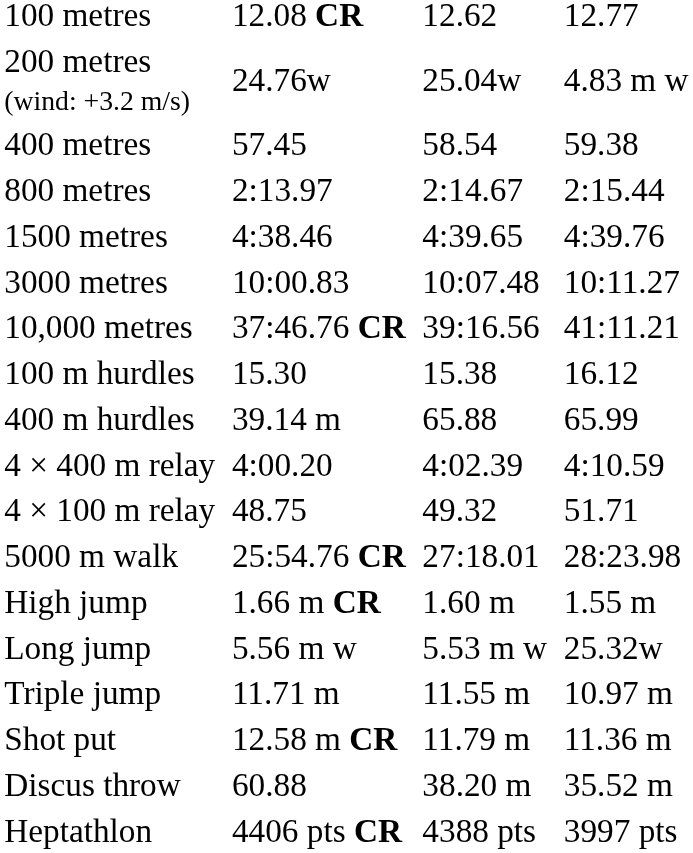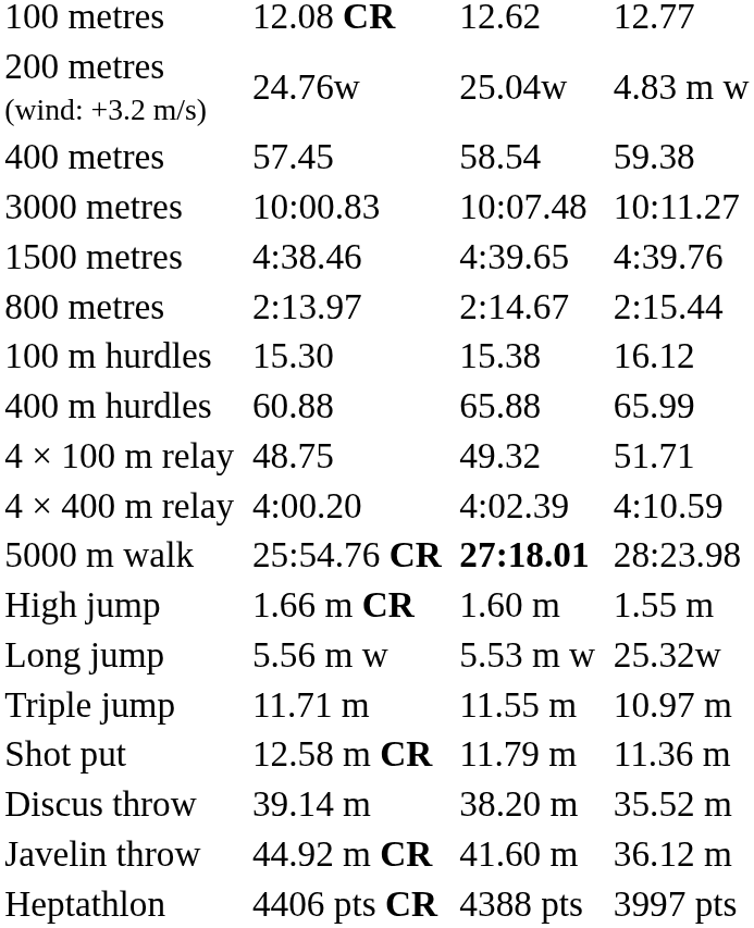 <table>
 <tr>
 <td>100 metres</td>
 <td></td>
 <td>12.08 <strong>CR</strong></td>
 <td></td>
 <td>12.62</td>
 <td></td>
 <td>12.77</td>
 </tr>
 <tr>
 <td>200 metres<br><small>(wind: +3.2 m/s)</small></td>
 <td></td>
 <td>24.76w</td>
 <td></td>
 <td>25.04w</td>
 <td></td>
 <td>4.83 m w</td>
 </tr>
 <tr>
 <td>400 metres</td>
 <td></td>
 <td>57.45</td>
 <td></td>
 <td>58.54</td>
 <td></td>
 <td>59.38</td>
 </tr>
 <tr>
-<td>800 metres</td>
+<td>3000 metres</td>
 <td></td>
-<td>2:13.97</td>
+<td>10:00.83</td>
 <td></td>
-<td>2:14.67</td>
+<td>10:07.48</td>
 <td></td>
-<td>2:15.44</td>
+<td>10:11.27</td>
 </tr>
 <tr>
 <td>1500 metres</td>
 <td></td>
 <td>4:38.46</td>
 <td></td>
 <td>4:39.65</td>
 <td></td>
 <td>4:39.76</td>
 </tr>
 <tr>
-<td>3000 metres</td>
+<td>800 metres</td>
 <td></td>
-<td>10:00.83</td>
+<td>2:13.97</td>
 <td></td>
-<td>10:07.48</td>
+<td>2:14.67</td>
 <td></td>
-<td>10:11.27</td>
-</tr>
-<tr>
-<td>10,000 metres</td>
-<td></td>
-<td>37:46.76 <strong>CR</strong></td>
-<td></td>
-<td>39:16.56</td>
-<td></td>
-<td>41:11.21</td>
+<td>2:15.44</td>
 </tr>
 <tr>
 <td>100 m hurdles</td>
 <td></td>
 <td>15.30</td>
 <td></td>
 <td>15.38</td>
 <td></td>
 <td>16.12</td>
 </tr>
 <tr>
 <td>400 m hurdles</td>
 <td></td>
-<td>39.14 m</td>
+<td>60.88</td>
 <td></td>
 <td>65.88</td>
 <td></td>
 <td>65.99</td>
+</tr>
+<tr>
+<td>4 × 100 m relay</td>
+<td></td>
+<td>48.75</td>
+<td></td>
+<td>49.32</td>
+<td></td>
+<td>51.71</td>
 </tr>
 <tr>
 <td>4 × 400 m relay</td>
 <td></td>
 <td>4:00.20</td>
 <td></td>
 <td>4:02.39</td>
 <td></td>
 <td>4:10.59</td>
 </tr>
 <tr>
-<td>4 × 100 m relay</td>
-<td></td>
-<td>48.75</td>
-<td></td>
-<td>49.32</td>
-<td></td>
-<td>51.71</td>
-</tr>
-<tr>
 <td>5000 m walk</td>
 <td></td>
 <td>25:54.76 <strong>CR</strong></td>
 <td></td>
-<td>27:18.01</td>
+<td><strong>27:18.01</strong></td>
 <td></td>
 <td>28:23.98</td>
 </tr>
 <tr>
 <td>High jump</td>
 <td></td>
 <td>1.66 m <strong>CR</strong></td>
 <td></td>
 <td>1.60 m</td>
 <td></td>
 <td>1.55 m</td>
 </tr>
 <tr>
 <td>Long jump</td>
 <td></td>
 <td>5.56 m w</td>
 <td></td>
 <td>5.53 m w</td>
 <td></td>
 <td>25.32w</td>
 </tr>
 <tr>
 <td>Triple jump</td>
 <td></td>
 <td>11.71 m</td>
 <td></td>
 <td>11.55 m</td>
 <td></td>
 <td>10.97 m</td>
 </tr>
 <tr>
 <td>Shot put</td>
 <td></td>
 <td>12.58 m <strong>CR</strong></td>
 <td></td>
 <td>11.79 m</td>
 <td></td>
 <td>11.36 m</td>
 </tr>
 <tr>
 <td>Discus throw</td>
 <td></td>
-<td>60.88</td>
+<td>39.14 m</td>
 <td></td>
 <td>38.20 m</td>
 <td></td>
 <td>35.52 m</td>
+</tr>
+<tr>
+<td>Javelin throw</td>
+<td></td>
+<td>44.92 m <strong>CR</strong></td>
+<td></td>
+<td>41.60 m</td>
+<td></td>
+<td>36.12 m</td>
 </tr>
 <tr>
 <td>Heptathlon</td>
 <td></td>
 <td>4406 pts <strong>CR</strong></td>
 <td></td>
 <td>4388 pts</td>
 <td></td>
 <td>3997 pts</td>
 </tr>
 </table>
